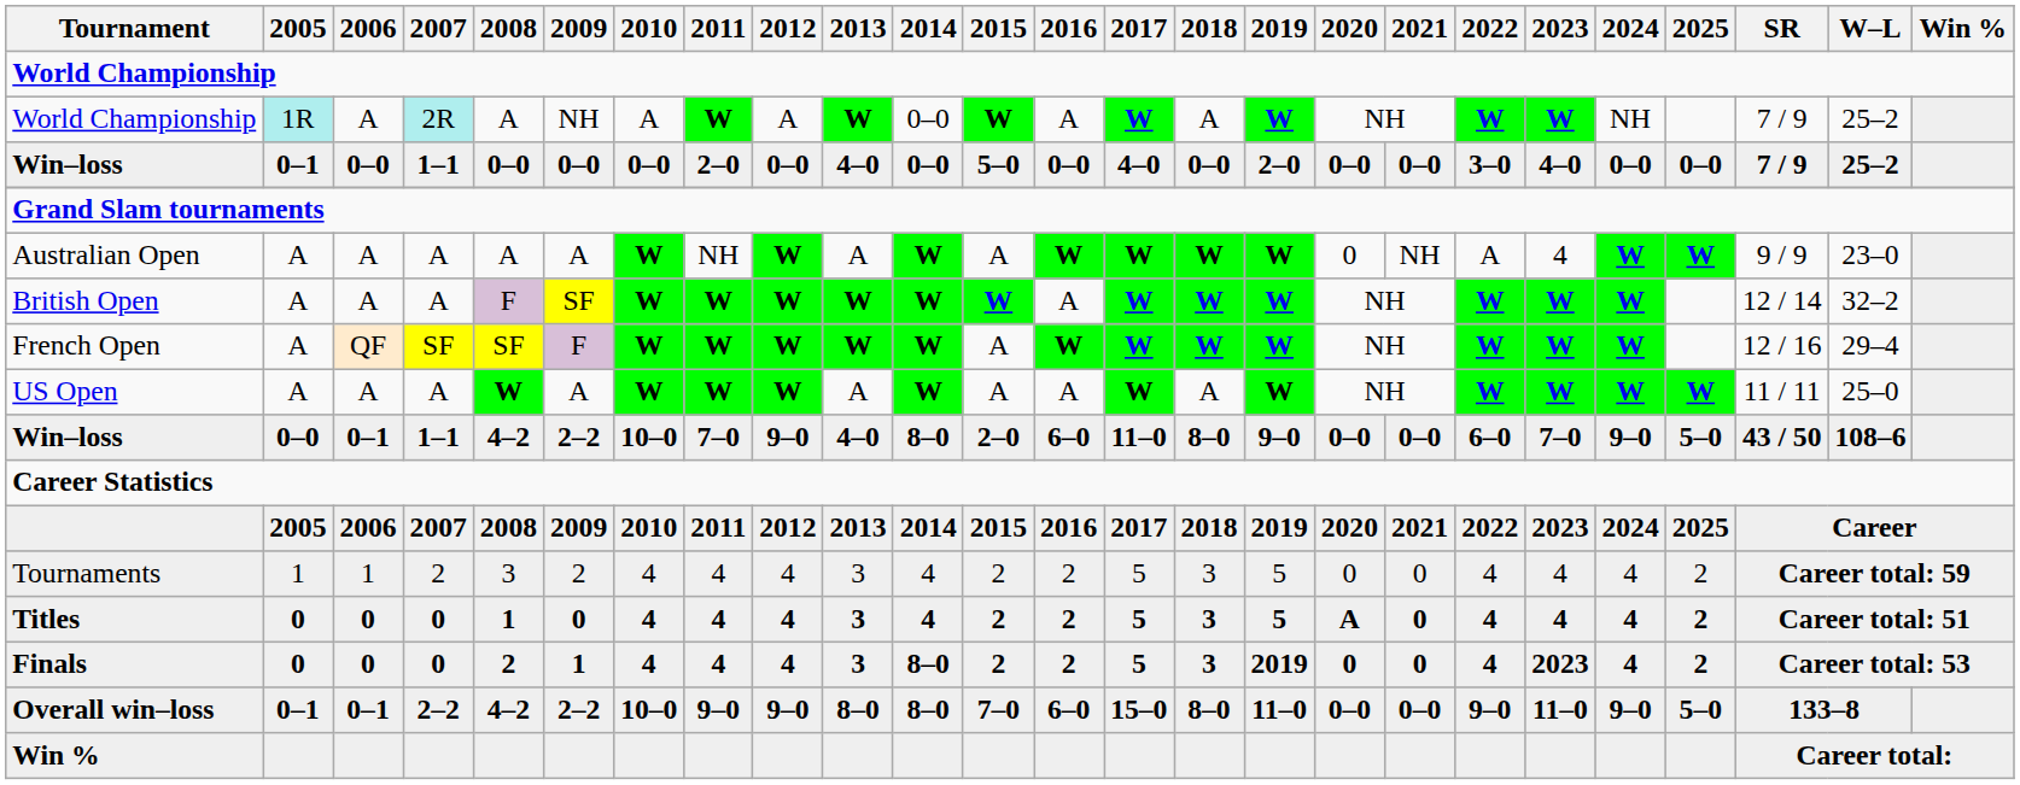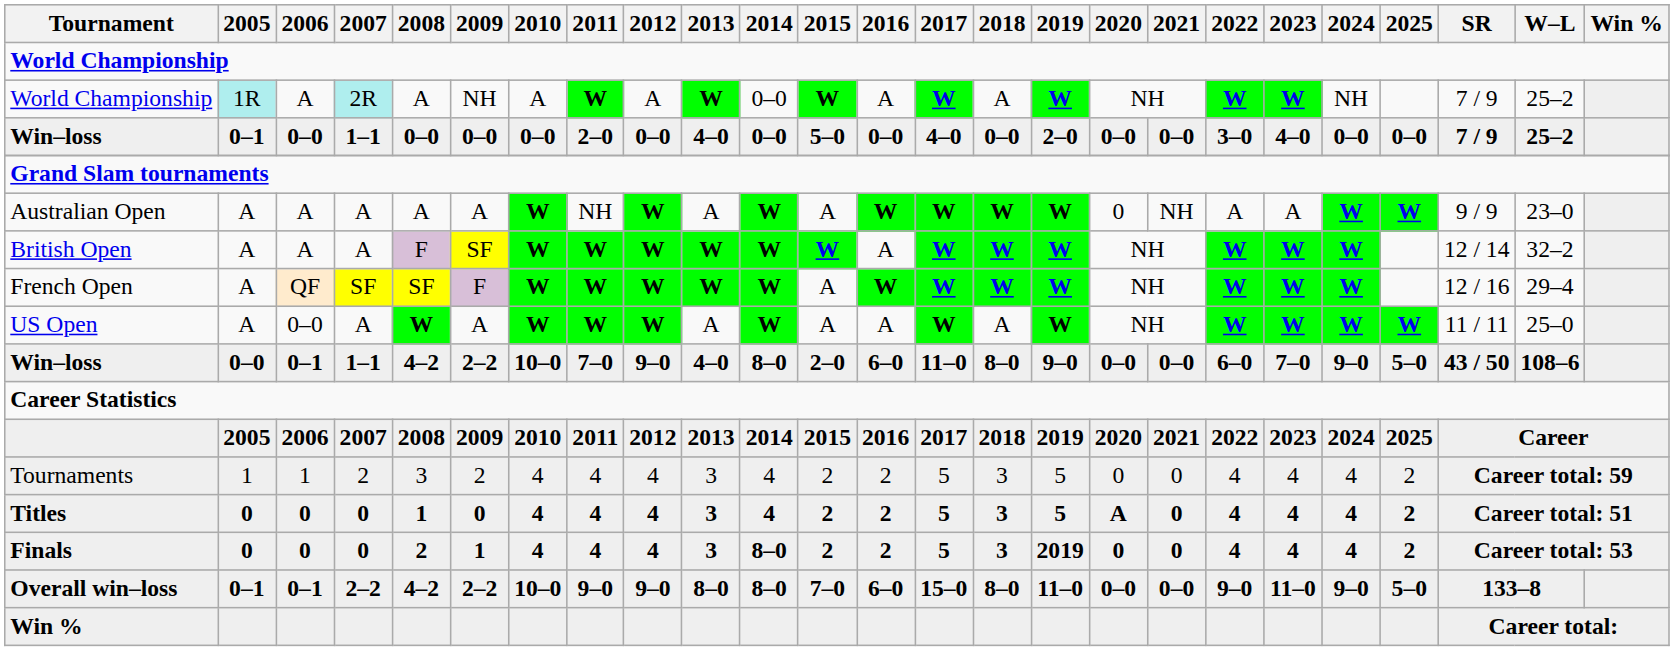 <table class="wikitable nowrap" style=text-align:center;font-size:94%>
 <tr>
 <th>Tournament</th>
 <th>2005</th>
 <th>2006</th>
 <th>2007</th>
 <th>2008</th>
 <th>2009</th>
 <th>2010</th>
 <th>2011</th>
 <th>2012</th>
 <th>2013</th>
 <th>2014</th>
 <th>2015</th>
 <th>2016</th>
 <th>2017</th>
 <th>2018</th>
 <th>2019</th>
 <th>2020</th>
 <th>2021</th>
 <th>2022</th>
 <th>2023</th>
 <th>2024</th>
 <th>2025</th>
 <th>SR</th>
 <th>W–L</th>
 <th>Win %</th>
 </tr>
 <tr>
 <td colspan="25" style="text-align:left"><strong><a href='#'>World Championship</a></strong></td>
 </tr>
 <tr>
 <td align=left><a href='#'>World Championship</a></td>
 <td bgcolor=afeeee>1R</td>
 <td>A</td>
 <td bgcolor=afeeee>2R</td>
 <td>A</td>
 <td>NH</td>
 <td>A</td>
 <td bgcolor=lime><strong>W</strong></td>
 <td>A</td>
 <td bgcolor=lime><strong>W</strong></td>
 <td>0–0</td>
 <td bgcolor=lime><strong>W</strong></td>
 <td>A</td>
 <td bgcolor=lime><a href='#'><strong>W</strong></a></td>
 <td>A</td>
 <td bgcolor=lime><a href='#'><strong>W</strong></a></td>
 <td colspan=2>NH</td>
 <td bgcolor=lime><a href='#'><strong>W</strong></a></td>
 <td bgcolor=lime><a href='#'><strong>W</strong></a></td>
 <td>NH</td>
 <td></td>
 <td>7 / 9</td>
 <td>25–2</td>
 <td bgcolor=efefef></td>
 </tr>
 <tr style=font-weight:bold;background:#efefef>
 <td style=text-align:left>Win–loss</td>
 <td>0–1</td>
 <td>0–0</td>
 <td>1–1</td>
 <td>0–0</td>
 <td>0–0</td>
 <td>0–0</td>
 <td>2–0</td>
 <td>0–0</td>
 <td>4–0</td>
 <td>0–0</td>
 <td>5–0</td>
 <td>0–0</td>
 <td>4–0</td>
 <td>0–0</td>
 <td>2–0</td>
 <td>0–0</td>
 <td>0–0</td>
 <td>3–0</td>
 <td>4–0</td>
 <td>0–0</td>
 <td>0–0</td>
 <td>7 / 9</td>
 <td>25–2</td>
 <td bgcolor=efefef></td>
 </tr>
 <tr style=font-weight:bold;background:#efefef>
 </tr>
 <tr>
 <td colspan="25" style="text-align:left"><strong><a href='#'>Grand Slam tournaments</a></strong></td>
 </tr>
 <tr>
 <td align=left>Australian Open</td>
 <td>A</td>
 <td>A</td>
 <td>A</td>
 <td>A</td>
 <td>A</td>
 <td bgcolor=lime><strong>W</strong></td>
 <td>NH</td>
 <td bgcolor=lime><strong>W</strong></td>
 <td>A</td>
 <td bgcolor=lime><strong>W</strong></td>
 <td>A</td>
 <td bgcolor=lime><strong>W</strong></td>
 <td bgcolor=lime><strong>W</strong></td>
 <td bgcolor=lime><strong>W</strong></td>
 <td bgcolor=lime><strong>W</strong></td>
 <td>0</td>
 <td>NH</td>
 <td>A</td>
-<td>4</td>
+<td>A</td>
 <td bgcolor=lime><a href='#'><strong>W</strong></a></td>
 <td bgcolor=lime><a href='#'><strong>W</strong></a></td>
 <td>9 / 9</td>
 <td>23–0</td>
 <td bgcolor=efefef></td>
 </tr>
 <tr>
 <td align=left><a href='#'>British Open</a></td>
 <td>A</td>
 <td>A</td>
 <td>A</td>
 <td style="background:thistle;">F</td>
 <td style="background:yellow;">SF</td>
 <td bgcolor=lime><strong>W</strong></td>
 <td bgcolor=lime><strong>W</strong></td>
 <td bgcolor=lime><strong>W</strong></td>
 <td bgcolor=lime><strong>W</strong></td>
 <td bgcolor=lime><strong>W</strong></td>
 <td bgcolor=lime><a href='#'><strong>W</strong></a></td>
 <td>A</td>
 <td bgcolor=lime><a href='#'><strong>W</strong></a></td>
 <td bgcolor=lime><a href='#'><strong>W</strong></a></td>
 <td bgcolor=lime><a href='#'><strong>W</strong></a></td>
 <td colspan=2>NH</td>
 <td bgcolor=lime><a href='#'><strong>W</strong></a></td>
 <td bgcolor=lime><a href='#'><strong>W</strong></a></td>
 <td bgcolor=lime><a href='#'><strong>W</strong></a></td>
 <td></td>
 <td>12 / 14</td>
 <td>32–2</td>
 <td bgcolor=efefef></td>
 </tr>
 <tr>
 <td align=left>French Open</td>
 <td>A</td>
 <td bgcolor=ffebcd>QF</td>
 <td style="background:yellow;">SF</td>
 <td style="background:yellow;">SF</td>
 <td style="background:thistle;">F</td>
 <td bgcolor=lime><strong>W</strong></td>
 <td bgcolor=lime><strong>W</strong></td>
 <td bgcolor=lime><strong>W</strong></td>
 <td bgcolor=lime><strong>W</strong></td>
 <td bgcolor=lime><strong>W</strong></td>
 <td>A</td>
 <td bgcolor=lime><strong>W</strong></td>
 <td bgcolor=lime><a href='#'><strong>W</strong></a></td>
 <td bgcolor=lime><a href='#'><strong>W</strong></a></td>
 <td bgcolor=lime><a href='#'><strong>W</strong></a></td>
 <td colspan=2>NH</td>
 <td bgcolor=lime><a href='#'><strong>W</strong></a></td>
 <td bgcolor=lime><a href='#'><strong>W</strong></a></td>
 <td bgcolor=lime><a href='#'><strong>W</strong></a></td>
 <td></td>
 <td>12 / 16</td>
 <td>29–4</td>
 <td bgcolor=efefef></td>
 </tr>
 <tr>
 <td align=left><a href='#'>US Open</a></td>
 <td>A</td>
-<td>A</td>
+<td>0–0</td>
 <td>A</td>
 <td bgcolor=lime><strong>W</strong></td>
 <td>A</td>
 <td bgcolor=lime><strong>W</strong></td>
 <td bgcolor=lime><strong>W</strong></td>
 <td bgcolor=lime><strong>W</strong></td>
 <td>A</td>
 <td bgcolor=lime><strong>W</strong></td>
 <td>A</td>
 <td>A</td>
 <td bgcolor=lime><strong>W</strong></td>
 <td>A</td>
 <td bgcolor=lime><strong>W</strong></td>
 <td colspan=2>NH</td>
 <td bgcolor=lime><a href='#'><strong>W</strong></a></td>
 <td bgcolor=lime><a href='#'><strong>W</strong></a></td>
 <td bgcolor=lime><a href='#'><strong>W</strong></a></td>
 <td bgcolor=lime><a href='#'><strong>W</strong></a></td>
 <td>11 / 11</td>
 <td>25–0</td>
 <td bgcolor=efefef></td>
 </tr>
 <tr style=font-weight:bold;background:#efefef>
 <td style=text-align:left>Win–loss</td>
 <td>0–0</td>
 <td>0–1</td>
 <td>1–1</td>
 <td>4–2</td>
 <td>2–2</td>
 <td>10–0</td>
 <td>7–0</td>
 <td>9–0</td>
 <td>4–0</td>
 <td>8–0</td>
 <td>2–0</td>
 <td>6–0</td>
 <td>11–0</td>
 <td>8–0</td>
 <td>9–0</td>
 <td>0–0</td>
 <td>0–0</td>
 <td>6–0</td>
 <td>7–0</td>
 <td>9–0</td>
 <td>5–0</td>
 <td>43 / 50</td>
 <td>108–6</td>
 <td bgcolor=efefef></td>
 </tr>
 <tr>
 <td colspan="25" style="text-align:left"><strong>Career Statistics</strong></td>
 </tr>
 <tr style="font-weight:bold;background:#EFEFEF;">
 <td></td>
 <td>2005</td>
 <td>2006</td>
 <td>2007</td>
 <td>2008</td>
 <td>2009</td>
 <td>2010</td>
 <td>2011</td>
 <td>2012</td>
 <td>2013</td>
 <td>2014</td>
 <td>2015</td>
 <td>2016</td>
 <td>2017</td>
 <td>2018</td>
 <td>2019</td>
 <td>2020</td>
 <td>2021</td>
 <td>2022</td>
 <td>2023</td>
 <td>2024</td>
 <td>2025</td>
 <td colspan=3>Career</td>
 </tr>
 <tr style="background:#EFEFEF">
 <td align=left>Tournaments</td>
 <td>1</td>
 <td>1</td>
 <td>2</td>
 <td>3</td>
 <td>2</td>
 <td>4</td>
 <td>4</td>
 <td>4</td>
 <td>3</td>
 <td>4</td>
 <td>2</td>
 <td>2</td>
 <td>5</td>
 <td>3</td>
 <td>5</td>
 <td>0</td>
 <td>0</td>
 <td>4</td>
 <td>4</td>
 <td>4</td>
 <td>2</td>
 <td colspan="3"><strong>Career total: 59</strong></td>
 </tr>
 <tr style=font-weight:bold;background:#efefef>
 <td style=text-align:left>Titles</td>
 <td>0</td>
 <td>0</td>
 <td>0</td>
 <td>1</td>
 <td>0</td>
 <td>4</td>
 <td>4</td>
 <td>4</td>
 <td>3</td>
 <td>4</td>
 <td>2</td>
 <td>2</td>
 <td>5</td>
 <td>3</td>
 <td>5</td>
 <td>A</td>
 <td>0</td>
 <td>4</td>
 <td>4</td>
 <td>4</td>
 <td>2</td>
 <td colspan="3"><strong>Career total: 51</strong></td>
 </tr>
 <tr style=font-weight:bold;background:#efefef>
 <td style=text-align:left>Finals</td>
 <td>0</td>
 <td>0</td>
 <td>0</td>
 <td>2</td>
 <td>1</td>
 <td>4</td>
 <td>4</td>
 <td>4</td>
 <td>3</td>
 <td>8–0</td>
 <td>2</td>
 <td>2</td>
 <td>5</td>
 <td>3</td>
 <td>2019</td>
 <td>0</td>
 <td>0</td>
 <td>4</td>
-<td>2023</td>
+<td>4</td>
 <td>4</td>
 <td>2</td>
 <td colspan="3"><strong>Career total: 53</strong></td>
 </tr>
 <tr style=font-weight:bold;background:#efefef>
 <td style=text-align:left>Overall win–loss</td>
 <td>0–1</td>
 <td>0–1</td>
 <td>2–2</td>
 <td>4–2</td>
 <td>2–2</td>
 <td>10–0</td>
 <td>9–0</td>
 <td>9–0</td>
 <td>8–0</td>
 <td>8–0</td>
 <td>7–0</td>
 <td>6–0</td>
 <td>15–0</td>
 <td>8–0</td>
 <td>11–0</td>
 <td>0–0</td>
 <td>0–0</td>
 <td>9–0</td>
 <td>11–0</td>
 <td>9–0</td>
 <td>5–0</td>
 <td colspan="2">133–8</td>
 <td></td>
 </tr>
 <tr style=font-weight:bold;background:#efefef>
 <td align=left>Win %</td>
 <td></td>
 <td></td>
 <td></td>
 <td></td>
 <td></td>
 <td></td>
 <td></td>
 <td></td>
 <td></td>
 <td></td>
 <td></td>
 <td></td>
 <td></td>
 <td></td>
 <td></td>
 <td></td>
 <td></td>
 <td></td>
 <td></td>
 <td></td>
 <td></td>
 <td colspan="3"><strong>Career total: </strong></td>
 </tr>
 </table>
